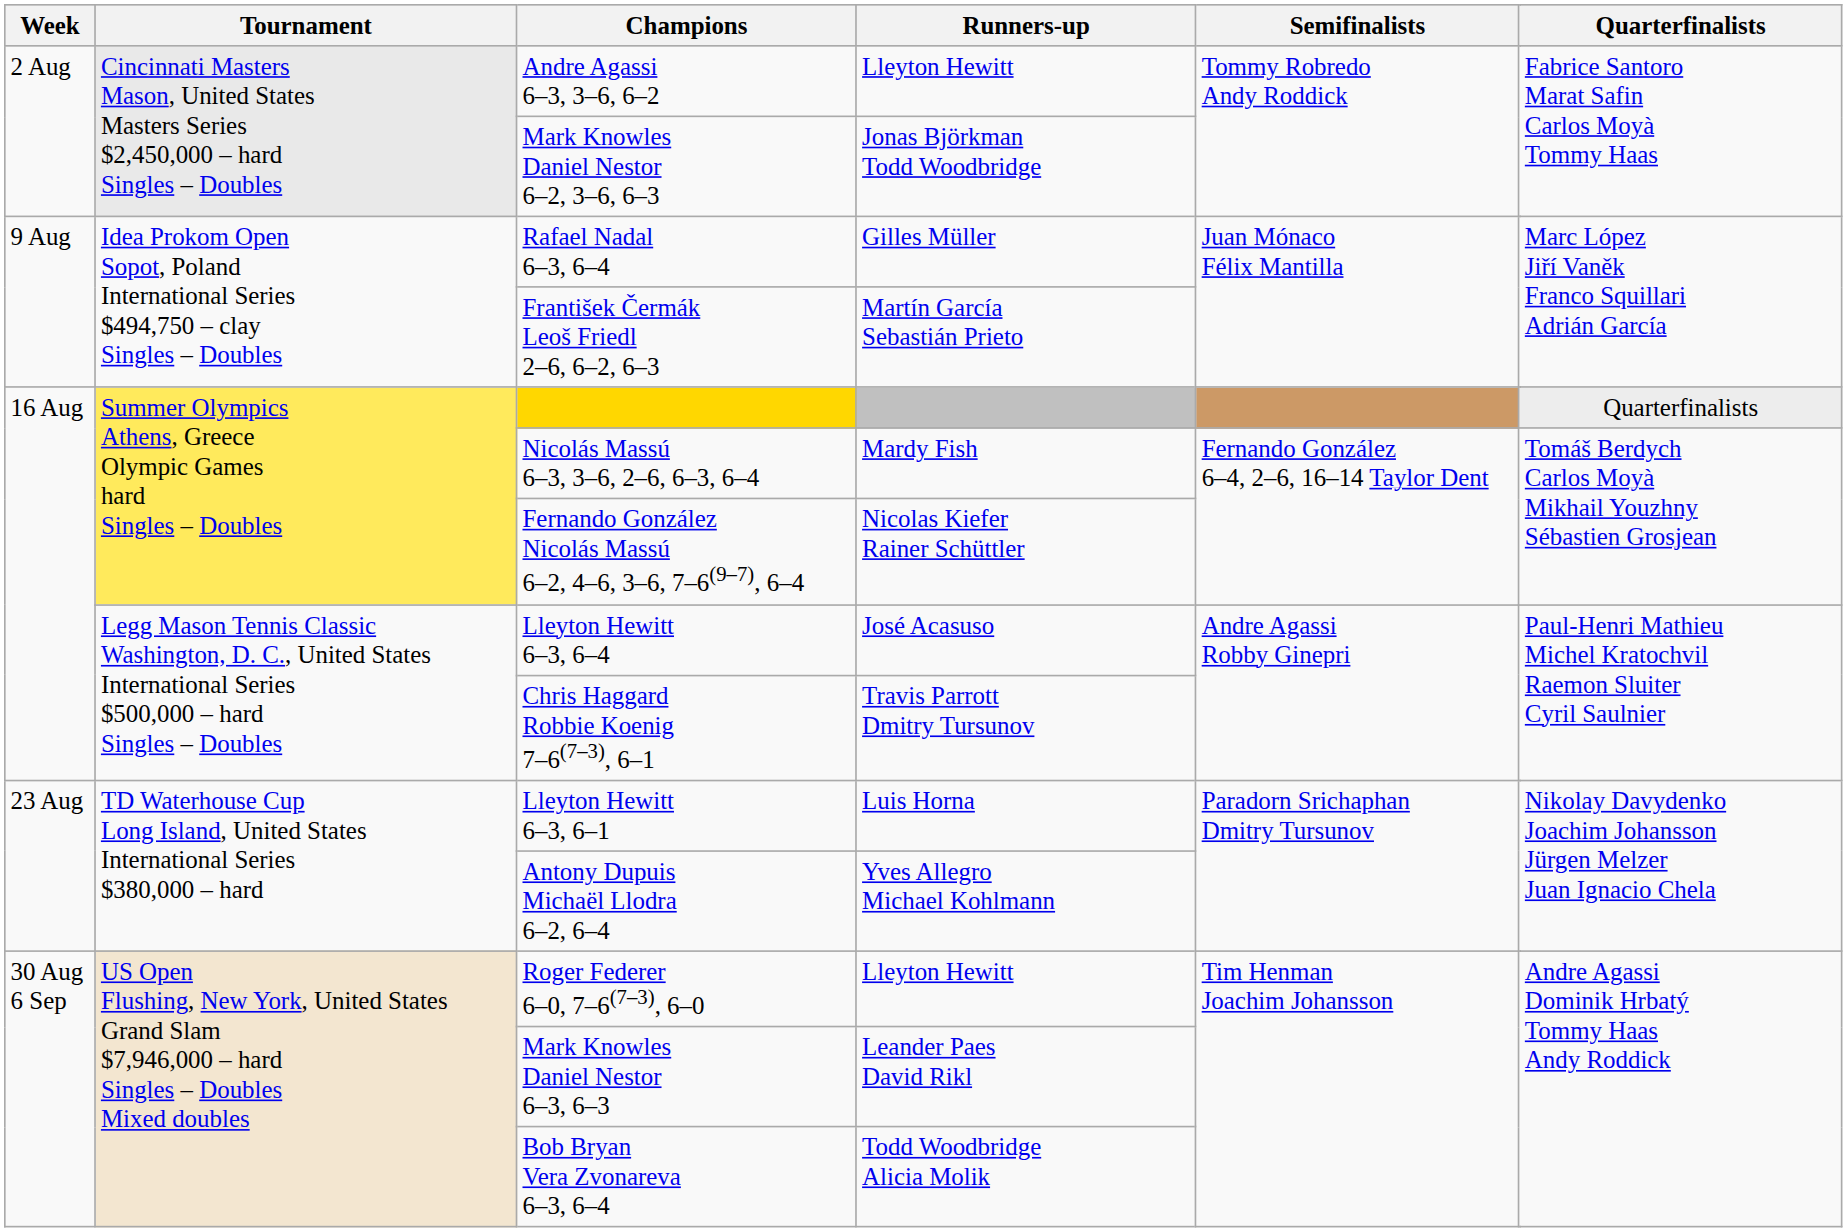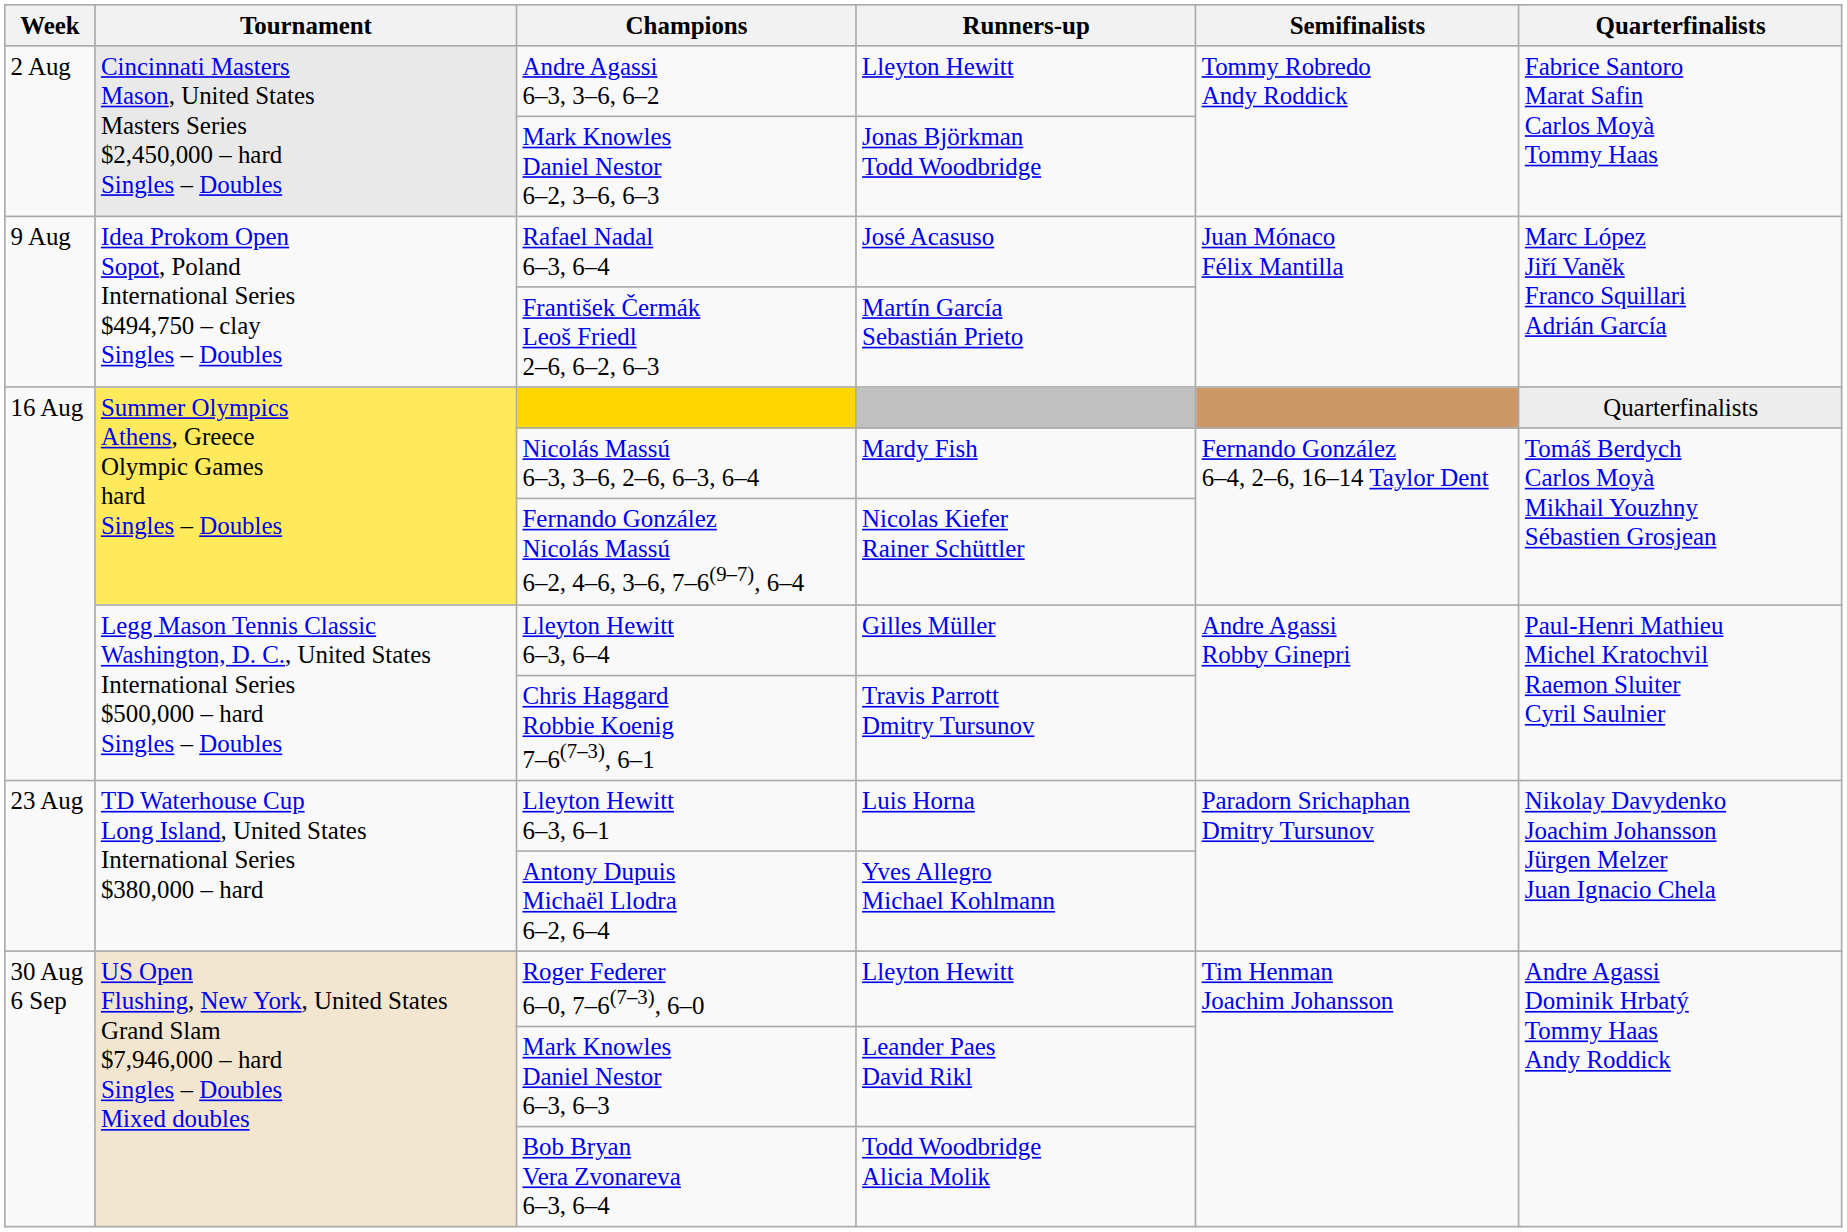 <table class="wikitable" style="font-size:95%;">
 <tr>
 <th style="width:48px;">Week</th>
 <th width="250" align="top">Tournament</th>
 <th width="200" align="top">Champions</th>
 <th width="200" align="top">Runners-up</th>
 <th colspan="2" width="190" align="top">Semifinalists</th>
 <th width="190" align="top">Quarterfinalists</th>
 </tr>
 <tr valign=top>
 <td rowspan=2>2 Aug</td>
 <td bgcolor=#E9E9E9 rowspan=2><a href='#'>Cincinnati Masters</a><br> <a href='#'>Mason</a>, United States<br>Masters Series<br>$2,450,000 – hard <br> <a href='#'>Singles</a> – <a href='#'>Doubles</a></td>
 <td> <a href='#'>Andre Agassi</a><br>6–3, 3–6, 6–2</td>
 <td> <a href='#'>Lleyton Hewitt</a></td>
 <td colspan=2 rowspan=2> <a href='#'>Tommy Robredo</a><br> <a href='#'>Andy Roddick</a></td>
 <td rowspan=2> <a href='#'>Fabrice Santoro</a><br> <a href='#'>Marat Safin</a> <br>  <a href='#'>Carlos Moyà</a><br>  <a href='#'>Tommy Haas</a></td>
 </tr>
 <tr valign=top>
 <td> <a href='#'>Mark Knowles</a><br> <a href='#'>Daniel Nestor</a> <br>6–2, 3–6, 6–3</td>
 <td> <a href='#'>Jonas Björkman</a><br> <a href='#'>Todd Woodbridge</a></td>
 </tr>
 <tr valign=top>
 <td rowspan=2>9 Aug</td>
 <td rowspan=2><a href='#'>Idea Prokom Open</a><br> <a href='#'>Sopot</a>, Poland<br>International Series<br>$494,750 – clay <br> <a href='#'>Singles</a> – <a href='#'>Doubles</a></td>
 <td> <a href='#'>Rafael Nadal</a><br>6–3, 6–4</td>
-<td> <a href='#'>Gilles Müller</a></td>
+<td> <a href='#'>José Acasuso</a></td>
 <td colspan=2 rowspan=2> <a href='#'>Juan Mónaco</a><br> <a href='#'>Félix Mantilla</a></td>
 <td rowspan=2> <a href='#'>Marc López</a><br> <a href='#'>Jiří Vaněk</a> <br>  <a href='#'>Franco Squillari</a><br>  <a href='#'>Adrián García</a></td>
 </tr>
 <tr valign=top>
 <td> <a href='#'>František Čermák</a><br> <a href='#'>Leoš Friedl</a> <br>2–6, 6–2, 6–3</td>
 <td> <a href='#'>Martín García</a><br> <a href='#'>Sebastián Prieto</a></td>
 </tr>
 <tr valign=top>
 <td rowspan=5>16 Aug</td>
 <td bgcolor=#FFEA5C rowspan=3><a href='#'>Summer Olympics</a><br><a href='#'>Athens</a>, Greece<br>Olympic Games<br>hard <br> <a href='#'>Singles</a> – <a href='#'>Doubles</a></td>
 <td style="background:gold; text-align:center;"></td>
 <td style="background:silver; text-align:center;"></td>
 <td colspan=2 style="background:#c96; text-align:center;"></td>
 <td colspan=2 style="background:#ededed ; text-align:center;">Quarterfinalists</td>
 </tr>
 <tr valign=top>
 <td> <a href='#'>Nicolás Massú</a><br> 6–3, 3–6, 2–6, 6–3, 6–4</td>
 <td> <a href='#'>Mardy Fish</a></td>
 <td rowspan=2> <a href='#'>Fernando González</a> <br>6–4, 2–6, 16–14   <a href='#'>Taylor Dent</a></td>
 <td rowspan=2 colspan=2> <a href='#'>Tomáš Berdych</a> <br> <a href='#'>Carlos Moyà</a> <br>  <a href='#'>Mikhail Youzhny</a><br> <a href='#'>Sébastien Grosjean</a></td>
 </tr>
 <tr valign=top>
 <td> <a href='#'>Fernando González</a><br><a href='#'>Nicolás Massú</a><br>6–2, 4–6, 3–6, 7–6<sup>(9–7)</sup>, 6–4</td>
 <td> <a href='#'>Nicolas Kiefer</a><br><a href='#'>Rainer Schüttler</a></td>
 </tr>
 <tr valign=top>
 <td rowspan=2><a href='#'>Legg Mason Tennis Classic</a><br><a href='#'>Washington, D. C.</a>, United States<br>International Series<br>$500,000 – hard <br> <a href='#'>Singles</a> – <a href='#'>Doubles</a></td>
 <td> <a href='#'>Lleyton Hewitt</a> <br>6–3, 6–4</td>
-<td> <a href='#'>José Acasuso</a></td>
+<td> <a href='#'>Gilles Müller</a></td>
 <td colspan=2 rowspan=2> <a href='#'>Andre Agassi</a><br> <a href='#'>Robby Ginepri</a></td>
 <td rowspan=2> <a href='#'>Paul-Henri Mathieu</a><br> <a href='#'>Michel Kratochvil</a><br> <a href='#'>Raemon Sluiter</a><br> <a href='#'>Cyril Saulnier</a></td>
 </tr>
 <tr valign=top>
 <td> <a href='#'>Chris Haggard</a><br> <a href='#'>Robbie Koenig</a><br>7–6<sup>(7–3)</sup>, 6–1</td>
 <td> <a href='#'>Travis Parrott</a><br> <a href='#'>Dmitry Tursunov</a></td>
 </tr>
 <tr valign=top>
 <td rowspan=2>23 Aug</td>
 <td rowspan=2><a href='#'>TD Waterhouse Cup</a><br>  <a href='#'>Long Island</a>, United States<br>International Series<br>$380,000 – hard</td>
 <td> <a href='#'>Lleyton Hewitt</a><br>6–3, 6–1</td>
 <td> <a href='#'>Luis Horna</a></td>
 <td colspan=2 rowspan=2> <a href='#'>Paradorn Srichaphan</a><br> <a href='#'>Dmitry Tursunov</a></td>
 <td rowspan=2> <a href='#'>Nikolay Davydenko</a><br> <a href='#'>Joachim Johansson</a> <br>  <a href='#'>Jürgen Melzer</a><br> <a href='#'>Juan Ignacio Chela</a></td>
 </tr>
 <tr valign=top>
 <td> <a href='#'>Antony Dupuis</a><br> <a href='#'>Michaël Llodra</a><br>6–2, 6–4</td>
 <td> <a href='#'>Yves Allegro</a><br> <a href='#'>Michael Kohlmann</a></td>
 </tr>
 <tr valign=top>
 <td rowspan=3>30 Aug<br>6 Sep</td>
 <td bgcolor=#F3E6D rowspan=3><a href='#'>US Open</a><br> <a href='#'>Flushing</a>, <a href='#'>New York</a>, United States<br>Grand Slam<br>$7,946,000 – hard <br> <a href='#'>Singles</a> – <a href='#'>Doubles</a> <br> <a href='#'>Mixed doubles</a></td>
 <td> <a href='#'>Roger Federer</a><br>6–0, 7–6<sup>(7–3)</sup>, 6–0</td>
 <td> <a href='#'>Lleyton Hewitt</a></td>
 <td colspan=2 rowspan=3> <a href='#'>Tim Henman</a><br> <a href='#'>Joachim Johansson</a></td>
 <td rowspan=3> <a href='#'>Andre Agassi</a><br> <a href='#'>Dominik Hrbatý</a><br> <a href='#'>Tommy Haas</a><br> <a href='#'>Andy Roddick</a></td>
 </tr>
 <tr valign=top>
 <td> <a href='#'>Mark Knowles</a><br> <a href='#'>Daniel Nestor</a><br>6–3, 6–3</td>
 <td> <a href='#'>Leander Paes</a><br> <a href='#'>David Rikl</a></td>
 </tr>
 <tr valign=top>
 <td> <a href='#'>Bob Bryan</a><br> <a href='#'>Vera Zvonareva</a> <br> 6–3, 6–4</td>
 <td> <a href='#'>Todd Woodbridge</a><br> <a href='#'>Alicia Molik</a></td>
 </tr>
 </table>
